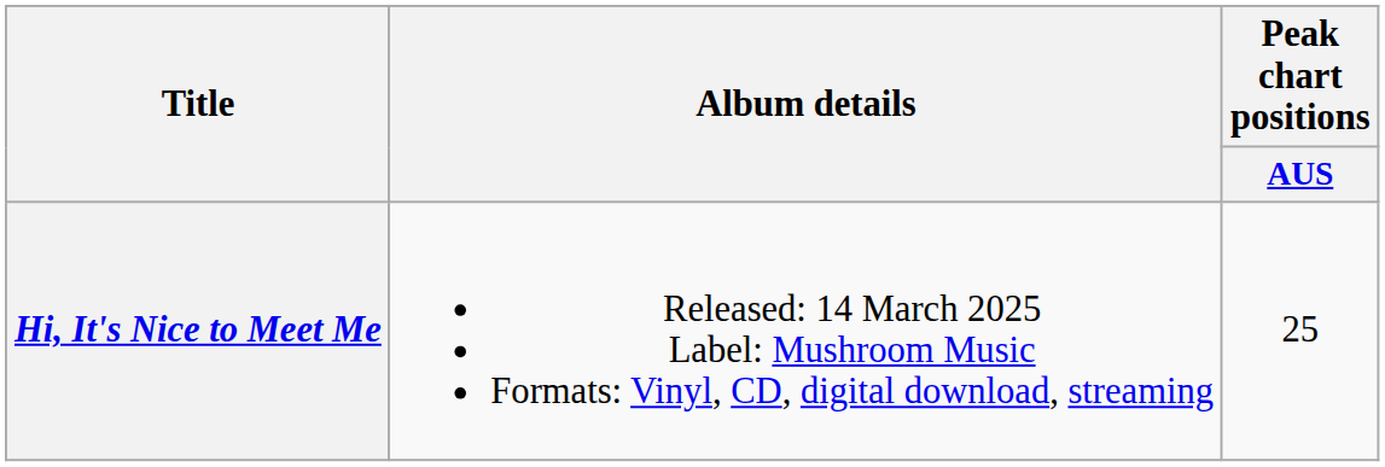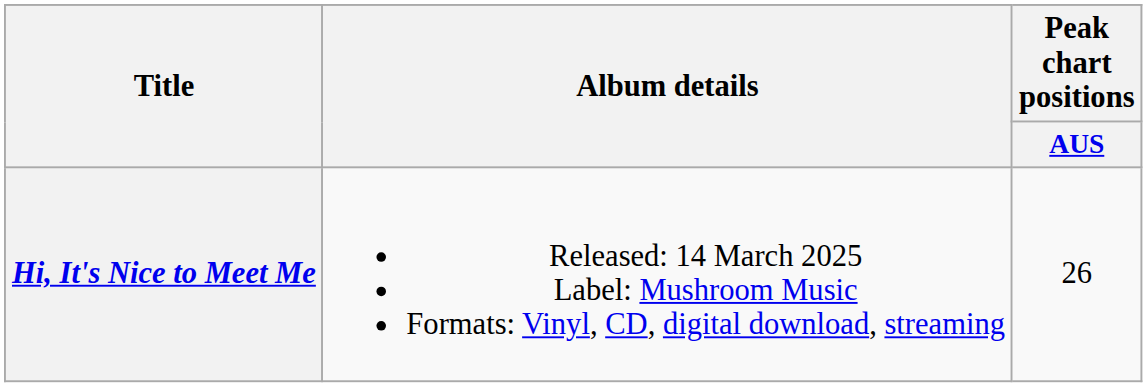 <table class="wikitable plainrowheaders" style="text-align:center">
 <tr>
 <th scope="col" rowspan="2">Title</th>
 <th scope="col" rowspan="2">Album details</th>
 <th scope="col">Peak chart positions</th>
 </tr>
 <tr>
 <th scope="col" style="width:3em;font-size:90%"><a href='#'>AUS</a><br></th>
 </tr>
 <tr>
 <th scope="row"><em><a href='#'>Hi, It's Nice to Meet Me</a></em></th>
 <td><br><ul><li>Released: 14 March 2025</li><li>Label: <a href='#'>Mushroom Music</a></li><li>Formats: <a href='#'>Vinyl</a>, <a href='#'>CD</a>, <a href='#'>digital download</a>, <a href='#'>streaming</a></li></ul></td>
-<td>25</td>
+<td>26</td>
 </tr>
 </table>
